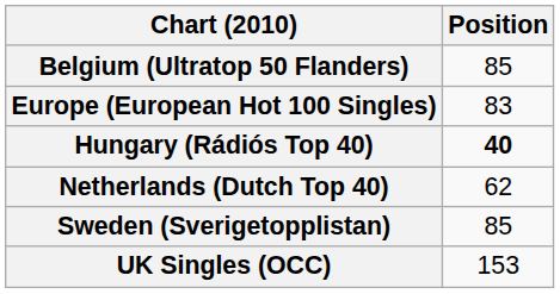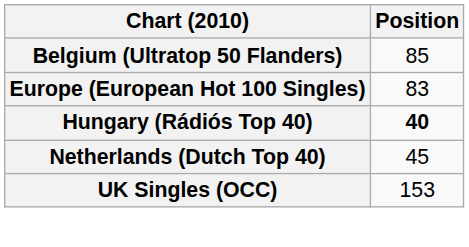 <table class="wikitable sortable plainrowheaders" style="text-align:center">
 <tr>
 <th>Chart (2010)</th>
 <th>Position</th>
 </tr>
 <tr>
 <th scope="row">Belgium (Ultratop 50 Flanders)</th>
 <td>85</td>
 </tr>
 <tr>
 <th scope="row">Europe (European Hot 100 Singles)</th>
 <td>83</td>
 </tr>
 <tr>
 <th scope="row">Hungary (Rádiós Top 40)</th>
 <td><strong>40</strong></td>
 </tr>
 <tr>
 <th scope="row">Netherlands (Dutch Top 40)</th>
-<td>62</td>
-</tr>
-<tr>
-<th scope="row">Sweden (Sverigetopplistan)</th>
-<td>85</td>
+<td>45</td>
 </tr>
 <tr>
 <th scope="row">UK Singles (OCC)</th>
 <td>153</td>
 </tr>
 </table>
